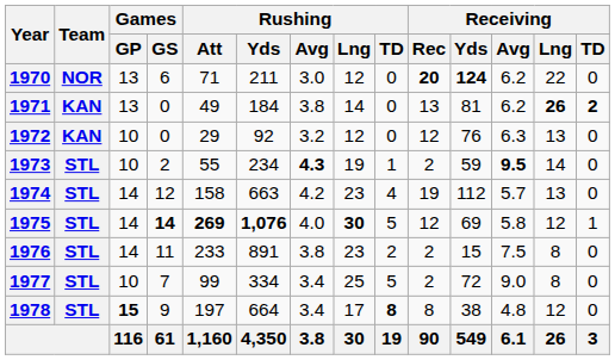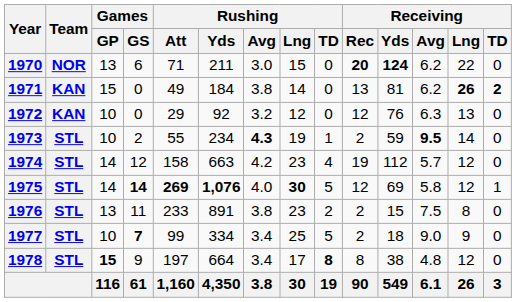 <table class="wikitable" style="text-align:center;">
 <tr>
 <th rowspan="2">Year</th>
 <th rowspan="2">Team</th>
 <th colspan="2">Games</th>
 <th colspan="5">Rushing</th>
 <th colspan="5">Receiving</th>
 </tr>
 <tr>
 <th>GP</th>
 <th>GS</th>
 <th>Att</th>
 <th>Yds</th>
 <th>Avg</th>
 <th>Lng</th>
 <th>TD</th>
 <th>Rec</th>
 <th>Yds</th>
 <th>Avg</th>
 <th>Lng</th>
 <th>TD</th>
 </tr>
 <tr>
 <th><a href='#'>1970</a></th>
 <th><a href='#'>NOR</a></th>
 <td>13</td>
 <td>6</td>
 <td>71</td>
 <td>211</td>
 <td>3.0</td>
-<td>12</td>
+<td>15</td>
 <td>0</td>
 <td><strong>20</strong></td>
 <td><strong>124</strong></td>
 <td>6.2</td>
 <td>22</td>
 <td>0</td>
 </tr>
 <tr>
 <th><a href='#'>1971</a></th>
 <th><a href='#'>KAN</a></th>
-<td>13</td>
+<td>15</td>
 <td>0</td>
 <td>49</td>
 <td>184</td>
 <td>3.8</td>
 <td>14</td>
 <td>0</td>
 <td>13</td>
 <td>81</td>
 <td>6.2</td>
 <td><strong>26</strong></td>
 <td><strong>2</strong></td>
 </tr>
 <tr>
 <th><a href='#'>1972</a></th>
 <th><a href='#'>KAN</a></th>
 <td>10</td>
 <td>0</td>
 <td>29</td>
 <td>92</td>
 <td>3.2</td>
 <td>12</td>
 <td>0</td>
 <td>12</td>
 <td>76</td>
 <td>6.3</td>
 <td>13</td>
 <td>0</td>
 </tr>
 <tr>
 <th><a href='#'>1973</a></th>
 <th><a href='#'>STL</a></th>
 <td>10</td>
 <td>2</td>
 <td>55</td>
 <td>234</td>
 <td><strong>4.3</strong></td>
 <td>19</td>
 <td>1</td>
 <td>2</td>
 <td>59</td>
 <td><strong>9.5</strong></td>
 <td>14</td>
 <td>0</td>
 </tr>
 <tr>
 <th><a href='#'>1974</a></th>
 <th><a href='#'>STL</a></th>
 <td>14</td>
 <td>12</td>
 <td>158</td>
 <td>663</td>
 <td>4.2</td>
 <td>23</td>
 <td>4</td>
 <td>19</td>
 <td>112</td>
 <td>5.7</td>
-<td>13</td>
+<td>12</td>
 <td>0</td>
 </tr>
 <tr>
 <th><a href='#'>1975</a></th>
 <th><a href='#'>STL</a></th>
 <td>14</td>
 <td><strong>14</strong></td>
 <td><strong>269</strong></td>
 <td><strong>1,076</strong></td>
 <td>4.0</td>
 <td><strong>30</strong></td>
 <td>5</td>
 <td>12</td>
 <td>69</td>
 <td>5.8</td>
 <td>12</td>
 <td>1</td>
 </tr>
 <tr>
 <th><a href='#'>1976</a></th>
 <th><a href='#'>STL</a></th>
-<td>14</td>
+<td>13</td>
 <td>11</td>
 <td>233</td>
 <td>891</td>
 <td>3.8</td>
 <td>23</td>
 <td>2</td>
 <td>2</td>
 <td>15</td>
 <td>7.5</td>
 <td>8</td>
 <td>0</td>
 </tr>
 <tr>
 <th><a href='#'>1977</a></th>
 <th><a href='#'>STL</a></th>
 <td>10</td>
-<td>7</td>
+<td><strong>7</strong></td>
 <td>99</td>
 <td>334</td>
 <td>3.4</td>
 <td>25</td>
 <td>5</td>
 <td>2</td>
-<td>72</td>
+<td>18</td>
 <td>9.0</td>
-<td>8</td>
+<td>9</td>
 <td>0</td>
 </tr>
 <tr>
 <th><a href='#'>1978</a></th>
 <th><a href='#'>STL</a></th>
 <td><strong>15</strong></td>
 <td>9</td>
 <td>197</td>
 <td>664</td>
 <td>3.4</td>
 <td>17</td>
 <td><strong>8</strong></td>
 <td>8</td>
 <td>38</td>
 <td>4.8</td>
 <td>12</td>
 <td>0</td>
 </tr>
 <tr>
 <th colspan="2"></th>
 <th>116</th>
 <th>61</th>
 <th>1,160</th>
 <th>4,350</th>
 <th>3.8</th>
 <th>30</th>
 <th>19</th>
 <th>90</th>
 <th>549</th>
 <th>6.1</th>
 <th>26</th>
 <th>3</th>
 </tr>
 </table>
